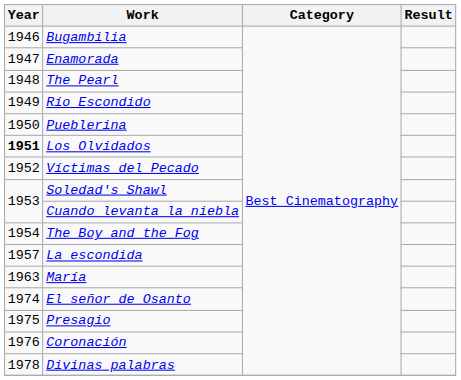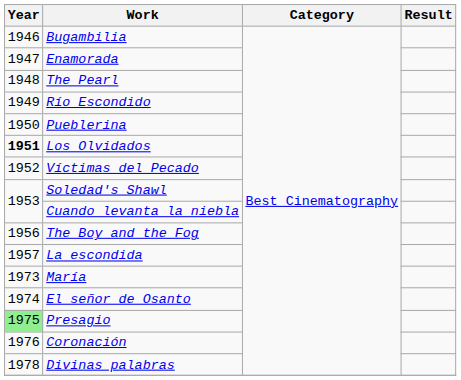 <table class="wikitable plainrowheaders">
 <tr>
 <th>Year</th>
 <th>Work</th>
 <th>Category</th>
 <th>Result</th>
 </tr>
 <tr>
 <td>1946</td>
 <td><em><a href='#'>Bugambilia</a></em></td>
 <td rowspan=16><a href='#'>Best Cinematography</a></td>
 <td></td>
 </tr>
 <tr>
 <td>1947</td>
 <td><em><a href='#'>Enamorada</a></em></td>
 <td></td>
 </tr>
 <tr>
 <td>1948</td>
 <td><em><a href='#'>The Pearl</a></em></td>
 <td></td>
 </tr>
 <tr>
 <td>1949</td>
 <td><em><a href='#'>Río Escondido</a></em></td>
 <td></td>
 </tr>
 <tr>
 <td>1950</td>
 <td><em><a href='#'>Pueblerina</a></em></td>
 <td></td>
 </tr>
 <tr>
 <td><strong>1951</strong></td>
 <td><em><a href='#'>Los Olvidados</a></em></td>
 <td></td>
 </tr>
 <tr>
 <td>1952</td>
 <td><em><a href='#'>Víctimas del Pecado</a></em></td>
 <td></td>
 </tr>
 <tr>
 <td rowspan=2>1953</td>
 <td><em><a href='#'>Soledad's Shawl</a></em></td>
 <td></td>
 </tr>
 <tr>
 <td><em><a href='#'>Cuando levanta la niebla</a></em></td>
 <td></td>
 </tr>
 <tr>
-<td>1954</td>
+<td>1956</td>
 <td><em><a href='#'>The Boy and the Fog</a></em></td>
 <td></td>
 </tr>
 <tr>
 <td>1957</td>
 <td><em><a href='#'>La escondida</a></em></td>
 <td></td>
 </tr>
 <tr>
-<td>1963</td>
+<td>1973</td>
 <td><em><a href='#'>María</a></em></td>
 <td></td>
 </tr>
 <tr>
 <td>1974</td>
 <td><em><a href='#'>El señor de Osanto</a></em></td>
 <td></td>
 </tr>
 <tr>
-<td>1975</td>
+<td style="background: lightgreen;">1975</td>
 <td><em><a href='#'>Presagio</a></em></td>
 <td></td>
 </tr>
 <tr>
 <td>1976</td>
 <td><em><a href='#'>Coronación</a></em></td>
 <td></td>
 </tr>
 <tr>
 <td>1978</td>
 <td><em><a href='#'>Divinas palabras</a></em></td>
 <td></td>
 </tr>
 <tr>
 </tr>
 </table>
